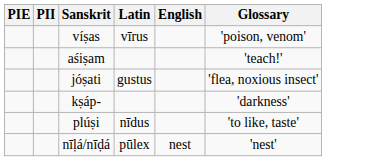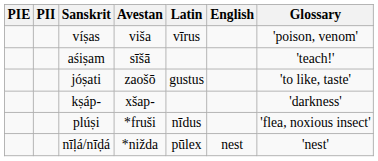 <table class="wikitable" style="text-align: center;">
 <tr>
 <th>PIE</th>
 <th>PII</th>
 <th>Sanskrit</th>
+<th>Avestan</th>
 <th>Latin</th>
 <th>English</th>
 <th>Glossary</th>
 </tr>
 <tr>
 <td></td>
 <td></td>
 <td>víṣas</td>
+<td>viša</td>
 <td>vīrus</td>
 <td></td>
 <td>'poison, venom'</td>
 </tr>
 <tr>
 <td></td>
 <td></td>
 <td>aśiṣam</td>
+<td>sīšā</td>
 <td></td>
 <td></td>
 <td>'teach!'</td>
 </tr>
 <tr>
 <td></td>
 <td></td>
 <td>jóṣati</td>
+<td>zaošō</td>
 <td>gustus</td>
 <td></td>
-<td>'flea, noxious insect'</td>
+<td>'to like, taste'</td>
 </tr>
 <tr>
 <td></td>
 <td></td>
 <td>kṣáp-</td>
+<td>xšap-</td>
 <td></td>
 <td></td>
 <td>'darkness'</td>
 </tr>
 <tr>
 <td></td>
 <td></td>
 <td>plúṣi</td>
+<td>*fruši</td>
 <td>nīdus</td>
 <td></td>
-<td>'to like, taste'</td>
+<td>'flea, noxious insect'</td>
 </tr>
 <tr>
 <td></td>
 <td></td>
 <td>nīḷá/nīḍá</td>
+<td>*nižda</td>
 <td>pūlex</td>
 <td>nest</td>
 <td>'nest'</td>
 </tr>
 </table>
